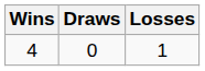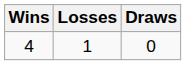 <table class="wikitable">
 <tr>
 <th>Wins</th>
+<th>Losses</th>
 <th>Draws</th>
-<th>Losses</th>
 </tr>
 <tr>
 <td align=center>4</td>
+<td align=center>1</td>
 <td align=center>0</td>
-<td align=center>1</td>
 </tr>
 </table>
